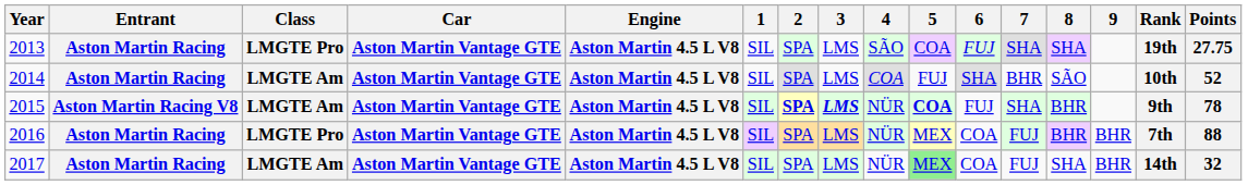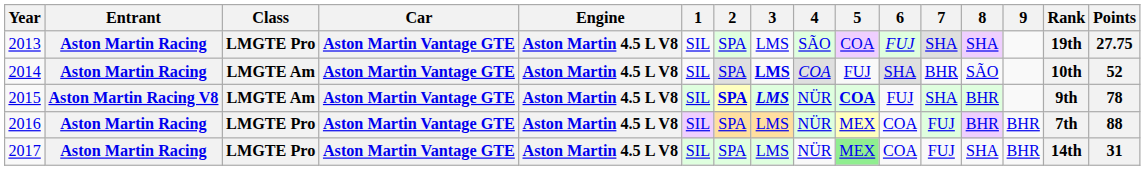 <table class="wikitable" style="text-align:center; font-size:85%">
 <tr>
 <th>Year</th>
 <th>Entrant</th>
 <th>Class</th>
 <th>Car</th>
 <th>Engine</th>
 <th>1</th>
 <th>2</th>
 <th>3</th>
 <th>4</th>
 <th>5</th>
 <th>6</th>
 <th>7</th>
 <th>8</th>
 <th>9</th>
 <th>Rank</th>
 <th>Points</th>
 </tr>
 <tr>
 <td><a href='#'>2013</a></td>
 <th nowrap><a href='#'>Aston Martin Racing</a></th>
 <th nowrap>LMGTE Pro</th>
 <th nowrap><a href='#'>Aston Martin Vantage GTE</a></th>
 <th nowrap><a href='#'>Aston Martin</a> 4.5 L V8</th>
 <td><a href='#'>SIL</a></td>
 <td style=background:#DFFFDF><a href='#'>SPA</a><br></td>
 <td><a href='#'>LMS</a></td>
 <td style=background:#DFFFDF><a href='#'>SÃO</a><br></td>
 <td style=background:#EFCFFF><a href='#'>COA</a><br></td>
 <td style=background:#DFFFDF><em><a href='#'>FUJ</a></em><br></td>
 <td style=background:#DFDFDF><a href='#'>SHA</a><br></td>
 <td style=background:#EFCFFF><a href='#'>SHA</a><br></td>
 <td></td>
 <th>19th</th>
 <th>27.75</th>
 </tr>
 <tr>
 <td><a href='#'>2014</a></td>
 <th nowrap><a href='#'>Aston Martin Racing</a></th>
 <th nowrap>LMGTE Am</th>
 <th nowrap><a href='#'>Aston Martin Vantage GTE</a></th>
 <th nowrap><a href='#'>Aston Martin</a> 4.5 L V8</th>
 <td><a href='#'>SIL</a></td>
 <td style=background:#DFDFDF><a href='#'>SPA</a><br></td>
-<td><a href='#'>LMS</a></td>
+<td><strong><a href='#'>LMS</a></strong></td>
 <td style=background:#DFDFDF><em><a href='#'>COA</a></em><br></td>
 <td><a href='#'>FUJ</a></td>
 <td style=background:#DFDFDF><a href='#'>SHA</a><br></td>
 <td><a href='#'>BHR</a></td>
 <td><a href='#'>SÃO</a></td>
 <td></td>
 <th>10th</th>
 <th>52</th>
 </tr>
 <tr>
 <td><a href='#'>2015</a></td>
 <th nowrap><a href='#'>Aston Martin Racing V8</a></th>
 <th nowrap>LMGTE Am</th>
 <th nowrap><a href='#'>Aston Martin Vantage GTE</a></th>
 <th nowrap><a href='#'>Aston Martin</a> 4.5 L V8</th>
 <td style=background:#DFFFDF><a href='#'>SIL</a><br></td>
 <td style=background:#FFFFBF><strong><a href='#'>SPA</a></strong><br></td>
 <td style=background:#DFFFDF><strong><em><a href='#'>LMS</a></em></strong><br></td>
 <td style=background:#DFFFDF><a href='#'>NÜR</a><br></td>
 <td style=background:#DFFFDF><strong><a href='#'>COA</a></strong><br></td>
 <td><a href='#'>FUJ</a></td>
 <td style=background:#DFFFDF><a href='#'>SHA</a><br></td>
 <td style=background:#DFFFDF><a href='#'>BHR</a><br></td>
 <td></td>
 <th>9th</th>
 <th>78</th>
 </tr>
 <tr>
 <td><a href='#'>2016</a></td>
 <th nowrap><a href='#'>Aston Martin Racing</a></th>
 <th nowrap>LMGTE Pro</th>
 <th nowrap><a href='#'>Aston Martin Vantage GTE</a></th>
 <th nowrap><a href='#'>Aston Martin</a> 4.5 L V8</th>
 <td style=background:#EFCFFF><a href='#'>SIL</a><br></td>
 <td style=background:#FFDF9F><a href='#'>SPA</a><br></td>
 <td style=background:#FFDF9F><a href='#'>LMS</a><br></td>
 <td style=background:#DFFFDF><a href='#'>NÜR</a><br></td>
 <td style=background:#FFFFBF><a href='#'>MEX</a><br></td>
 <td><a href='#'>COA</a></td>
 <td style=background:#DFFFDF><a href='#'>FUJ</a><br></td>
 <td style=background:#EFCFFF><a href='#'>BHR</a><br></td>
 <td><a href='#'>BHR</a></td>
 <th>7th</th>
 <th>88</th>
 </tr>
 <tr>
 <td><a href='#'>2017</a></td>
 <th nowrap><a href='#'>Aston Martin Racing</a></th>
-<th nowrap>LMGTE Am</th>
+<th nowrap>LMGTE Pro</th>
 <th nowrap><a href='#'>Aston Martin Vantage GTE</a></th>
 <th nowrap><a href='#'>Aston Martin</a> 4.5 L V8</th>
 <td style=background:#DFFFDF><a href='#'>SIL</a><br></td>
 <td style=background:#DFFFDF><a href='#'>SPA</a><br></td>
 <td style=background:#DFFFDF><a href='#'>LMS</a><br></td>
 <td><a href='#'>NÜR</a></td>
 <td style="background: lightgreen;"><a href='#'>MEX</a></td>
 <td><a href='#'>COA</a></td>
 <td><a href='#'>FUJ</a></td>
 <td><a href='#'>SHA</a></td>
 <td><a href='#'>BHR</a></td>
 <th>14th</th>
-<th>32</th>
+<th>31</th>
 </tr>
 </table>
